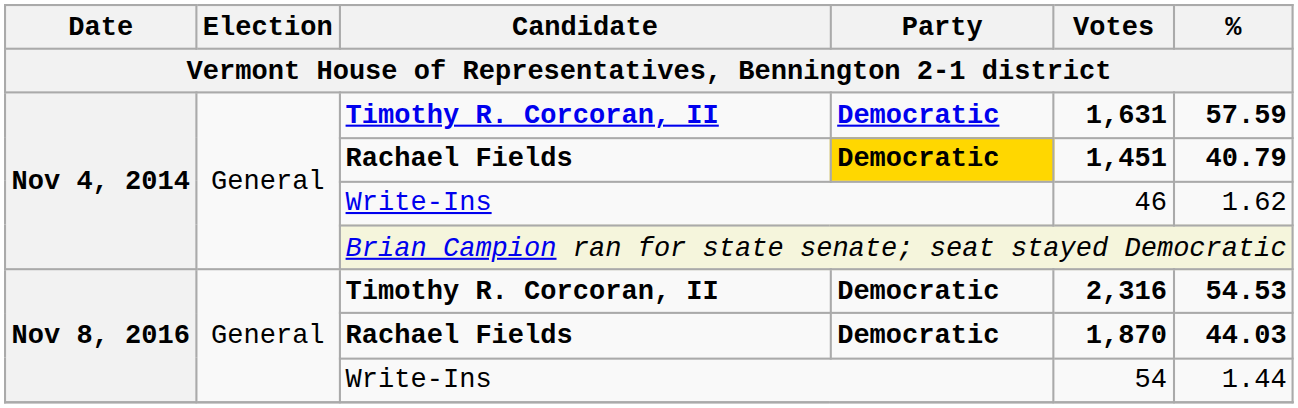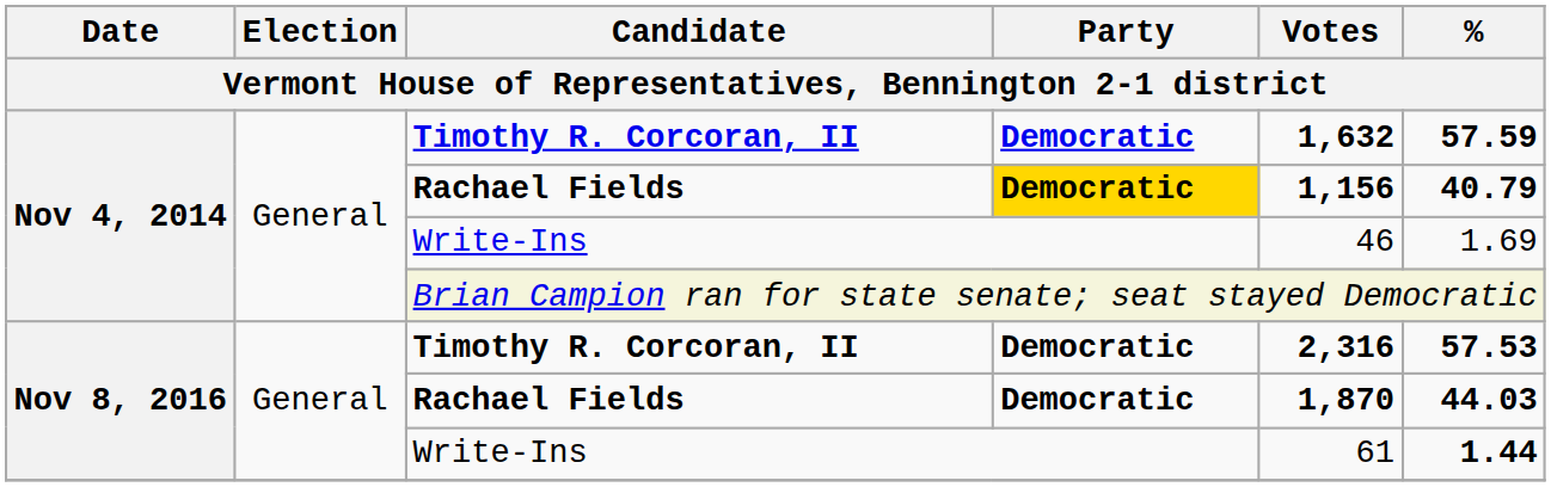 <table class="wikitable">
 <tr>
 <th>Date</th>
 <th>Election</th>
 <th>Candidate</th>
 <th>Party</th>
 <th>Votes</th>
 <th>%</th>
 </tr>
 <tr>
 <th colspan="6">Vermont House of Representatives, Bennington 2-1 district</th>
 </tr>
 <tr>
 <th rowspan="4">Nov 4, 2014</th>
 <td rowspan="4" align="center">General</td>
 <td><strong><a href='#'>Timothy R. Corcoran, II</a></strong></td>
 <td><strong><a href='#'>Democratic</a></strong></td>
-<td align="right"><strong>1,631</strong></td>
+<td align="right"><strong>1,632</strong></td>
 <td align="right"><strong>57.59</strong></td>
 </tr>
 <tr>
 <td><strong>Rachael Fields</strong></td>
 <td style="background: gold;"><strong>Democratic</strong></td>
-<td align="right"><strong>1,451</strong></td>
+<td align="right"><strong>1,156</strong></td>
 <td align="right"><strong>40.79</strong></td>
 </tr>
 <tr>
 <td colspan="2"><a href='#'>Write-Ins</a></td>
 <td align="right">46</td>
-<td align="right">1.62</td>
+<td align="right">1.69</td>
 </tr>
 <tr>
 <td colspan="4" style="background:Beige"><em><a href='#'>Brian Campion</a> ran for state senate; seat stayed Democratic</em></td>
 </tr>
 <tr>
 <th rowspan="3">Nov 8, 2016</th>
 <td rowspan="3" align="center">General</td>
 <td><strong>Timothy R. Corcoran, II</strong></td>
 <td><strong>Democratic</strong></td>
 <td align="right"><strong>2,316</strong></td>
-<td align="right"><strong>54.53</strong></td>
+<td align="right"><strong>57.53</strong></td>
 </tr>
 <tr>
 <td><strong>Rachael Fields</strong></td>
 <td><strong>Democratic</strong></td>
 <td align="right"><strong>1,870</strong></td>
 <td align="right"><strong>44.03</strong></td>
 </tr>
 <tr>
 <td colspan="2">Write-Ins</td>
-<td align="right">54</td>
-<td align="right">1.44</td>
+<td align="right">61</td>
+<td align="right"><strong>1.44</strong></td>
 </tr>
 <tr>
 </tr>
 </table>
